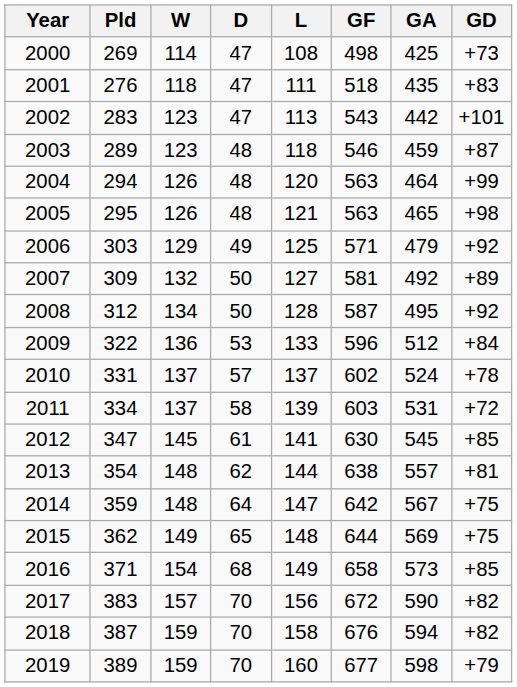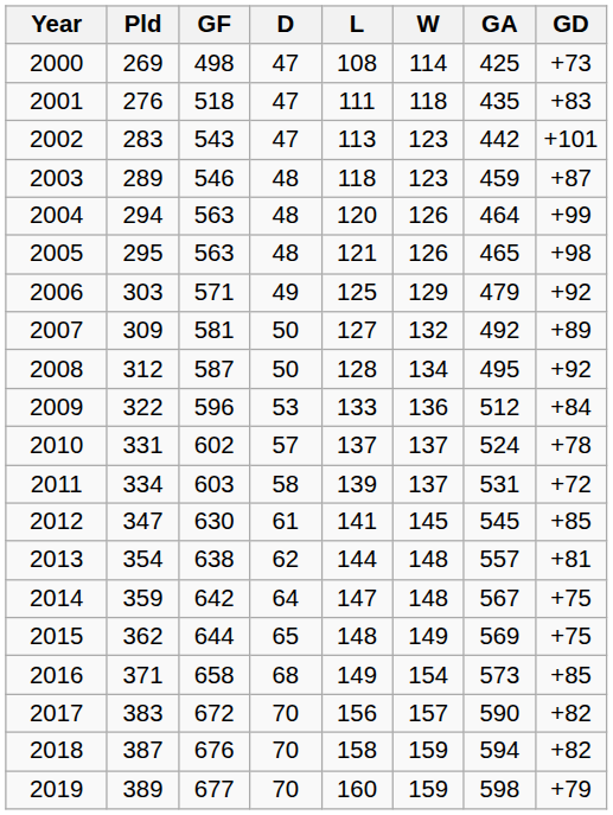 <table class="wikitable" style="float:left; margin-left:12px; text-align: center;">
 <tr>
 <th width=60>Year</th>
 <th width=40>Pld</th>
-<th width=40>W</th>
+<th width=40>GF</th>
 <th width=40>D</th>
 <th width=40>L</th>
-<th width=40>GF</th>
+<th width=40>W</th>
 <th width=40>GA</th>
 <th width=40>GD</th>
 </tr>
 <tr>
 <td>2000</td>
 <td>269</td>
-<td>114</td>
+<td>498</td>
 <td>47</td>
 <td>108</td>
-<td>498</td>
+<td>114</td>
 <td>425</td>
 <td>+73</td>
 </tr>
 <tr>
 <td>2001</td>
 <td>276</td>
-<td>118</td>
+<td>518</td>
 <td>47</td>
 <td>111</td>
-<td>518</td>
+<td>118</td>
 <td>435</td>
 <td>+83</td>
 </tr>
 <tr>
 <td>2002</td>
 <td>283</td>
-<td>123</td>
+<td>543</td>
 <td>47</td>
 <td>113</td>
-<td>543</td>
+<td>123</td>
 <td>442</td>
 <td>+101</td>
 </tr>
 <tr>
 <td>2003</td>
 <td>289</td>
-<td>123</td>
+<td>546</td>
 <td>48</td>
 <td>118</td>
-<td>546</td>
+<td>123</td>
 <td>459</td>
 <td>+87</td>
 </tr>
 <tr>
 <td>2004</td>
 <td>294</td>
-<td>126</td>
+<td>563</td>
 <td>48</td>
 <td>120</td>
-<td>563</td>
+<td>126</td>
 <td>464</td>
 <td>+99</td>
 </tr>
 <tr>
 <td>2005</td>
 <td>295</td>
-<td>126</td>
+<td>563</td>
 <td>48</td>
 <td>121</td>
-<td>563</td>
+<td>126</td>
 <td>465</td>
 <td>+98</td>
 </tr>
 <tr>
 <td>2006</td>
 <td>303</td>
-<td>129</td>
+<td>571</td>
 <td>49</td>
 <td>125</td>
-<td>571</td>
+<td>129</td>
 <td>479</td>
 <td>+92</td>
 </tr>
 <tr>
 <td>2007</td>
 <td>309</td>
-<td>132</td>
+<td>581</td>
 <td>50</td>
 <td>127</td>
-<td>581</td>
+<td>132</td>
 <td>492</td>
 <td>+89</td>
 </tr>
 <tr>
 <td>2008</td>
 <td>312</td>
-<td>134</td>
+<td>587</td>
 <td>50</td>
 <td>128</td>
-<td>587</td>
+<td>134</td>
 <td>495</td>
 <td>+92</td>
 </tr>
 <tr>
 <td>2009</td>
 <td>322</td>
-<td>136</td>
+<td>596</td>
 <td>53</td>
 <td>133</td>
-<td>596</td>
+<td>136</td>
 <td>512</td>
 <td>+84</td>
 </tr>
 <tr>
 <td>2010</td>
 <td>331</td>
-<td>137</td>
+<td>602</td>
 <td>57</td>
 <td>137</td>
-<td>602</td>
+<td>137</td>
 <td>524</td>
 <td>+78</td>
 </tr>
 <tr>
 <td>2011</td>
 <td>334</td>
-<td>137</td>
+<td>603</td>
 <td>58</td>
 <td>139</td>
-<td>603</td>
+<td>137</td>
 <td>531</td>
 <td>+72</td>
 </tr>
 <tr>
 <td>2012</td>
 <td>347</td>
-<td>145</td>
+<td>630</td>
 <td>61</td>
 <td>141</td>
-<td>630</td>
+<td>145</td>
 <td>545</td>
 <td>+85</td>
 </tr>
 <tr>
 <td>2013</td>
 <td>354</td>
-<td>148</td>
+<td>638</td>
 <td>62</td>
 <td>144</td>
-<td>638</td>
+<td>148</td>
 <td>557</td>
 <td>+81</td>
 </tr>
 <tr>
 <td>2014</td>
 <td>359</td>
-<td>148</td>
+<td>642</td>
 <td>64</td>
 <td>147</td>
-<td>642</td>
+<td>148</td>
 <td>567</td>
 <td>+75</td>
 </tr>
 <tr>
 <td>2015</td>
 <td>362</td>
-<td>149</td>
+<td>644</td>
 <td>65</td>
 <td>148</td>
-<td>644</td>
+<td>149</td>
 <td>569</td>
 <td>+75</td>
 </tr>
 <tr>
 <td>2016</td>
 <td>371</td>
-<td>154</td>
+<td>658</td>
 <td>68</td>
 <td>149</td>
-<td>658</td>
+<td>154</td>
 <td>573</td>
 <td>+85</td>
 </tr>
 <tr>
 <td>2017</td>
 <td>383</td>
-<td>157</td>
+<td>672</td>
 <td>70</td>
 <td>156</td>
-<td>672</td>
+<td>157</td>
 <td>590</td>
 <td>+82</td>
 </tr>
 <tr>
 <td>2018</td>
 <td>387</td>
-<td>159</td>
+<td>676</td>
 <td>70</td>
 <td>158</td>
-<td>676</td>
+<td>159</td>
 <td>594</td>
 <td>+82</td>
 </tr>
 <tr>
 <td>2019</td>
 <td>389</td>
-<td>159</td>
+<td>677</td>
 <td>70</td>
 <td>160</td>
-<td>677</td>
+<td>159</td>
 <td>598</td>
 <td>+79</td>
 </tr>
 </table>
